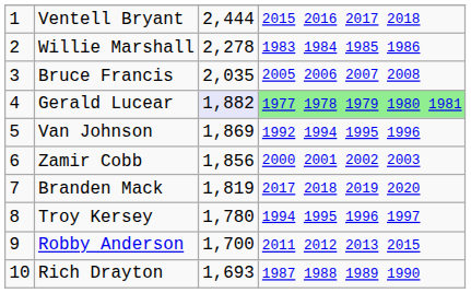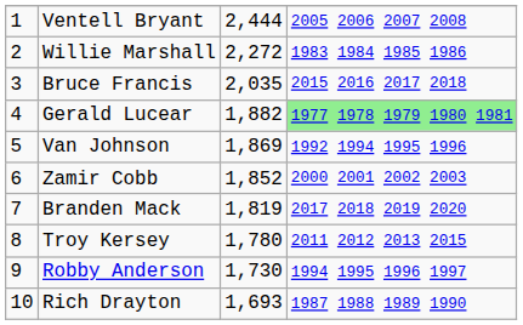 <table class="wikitable">
 <tr>
 </tr>
 <tr>
 <td>1</td>
 <td>Ventell Bryant</td>
 <td>2,444</td>
-<td style="font-size:80%;"><a href='#'>2015</a> <a href='#'>2016</a> <a href='#'>2017</a> <a href='#'>2018</a></td>
+<td style="font-size:80%;"><a href='#'>2005</a> <a href='#'>2006</a> <a href='#'>2007</a> <a href='#'>2008</a></td>
 </tr>
 <tr>
 <td>2</td>
 <td>Willie Marshall</td>
-<td>2,278</td>
+<td>2,272</td>
 <td style="font-size:80%;"><a href='#'>1983</a> <a href='#'>1984</a> <a href='#'>1985</a> <a href='#'>1986</a></td>
 </tr>
 <tr>
 <td>3</td>
 <td>Bruce Francis</td>
 <td>2,035</td>
-<td style="font-size:80%;"><a href='#'>2005</a> <a href='#'>2006</a> <a href='#'>2007</a> <a href='#'>2008</a></td>
+<td style="font-size:80%;"><a href='#'>2015</a> <a href='#'>2016</a> <a href='#'>2017</a> <a href='#'>2018</a></td>
 </tr>
 <tr>
 <td>4</td>
 <td>Gerald Lucear</td>
-<td style="background: lavender;">1,882</td>
+<td>1,882</td>
 <td style="background: lightgreen; font-size:80%;"><a href='#'>1977</a> <a href='#'>1978</a> <a href='#'>1979</a> <a href='#'>1980</a> <a href='#'>1981</a></td>
 </tr>
 <tr>
 <td>5</td>
 <td>Van Johnson</td>
 <td>1,869</td>
 <td style="font-size:80%;"><a href='#'>1992</a> <a href='#'>1994</a> <a href='#'>1995</a> <a href='#'>1996</a></td>
 </tr>
 <tr>
 <td>6</td>
 <td>Zamir Cobb</td>
-<td>1,856</td>
+<td>1,852</td>
 <td style="font-size:80%;"><a href='#'>2000</a> <a href='#'>2001</a> <a href='#'>2002</a> <a href='#'>2003</a></td>
 </tr>
 <tr>
 <td>7</td>
 <td>Branden Mack</td>
 <td>1,819</td>
 <td style="font-size:80%;"><a href='#'>2017</a> <a href='#'>2018</a> <a href='#'>2019</a> <a href='#'>2020</a></td>
 </tr>
 <tr>
 <td>8</td>
 <td>Troy Kersey</td>
 <td>1,780</td>
-<td style="font-size:80%;"><a href='#'>1994</a> <a href='#'>1995</a> <a href='#'>1996</a> <a href='#'>1997</a></td>
+<td style="font-size:80%;"><a href='#'>2011</a> <a href='#'>2012</a> <a href='#'>2013</a> <a href='#'>2015</a></td>
 </tr>
 <tr>
 <td>9</td>
 <td><a href='#'>Robby Anderson</a></td>
-<td>1,700</td>
-<td style="font-size:80%;"><a href='#'>2011</a> <a href='#'>2012</a> <a href='#'>2013</a> <a href='#'>2015</a></td>
+<td>1,730</td>
+<td style="font-size:80%;"><a href='#'>1994</a> <a href='#'>1995</a> <a href='#'>1996</a> <a href='#'>1997</a></td>
 </tr>
 <tr>
 <td>10</td>
 <td>Rich Drayton</td>
 <td>1,693</td>
 <td style="font-size:80%;"><a href='#'>1987</a> <a href='#'>1988</a> <a href='#'>1989</a> <a href='#'>1990</a></td>
 </tr>
 </table>
